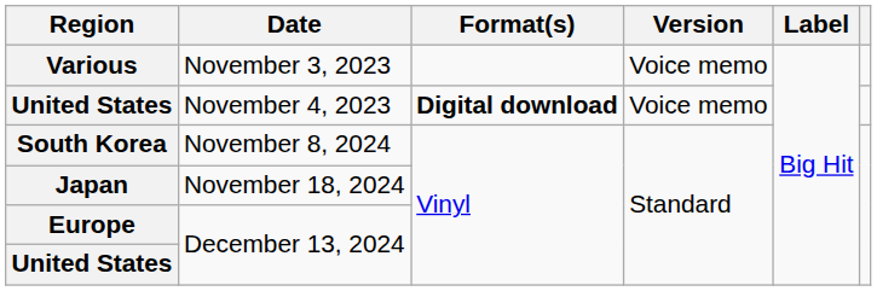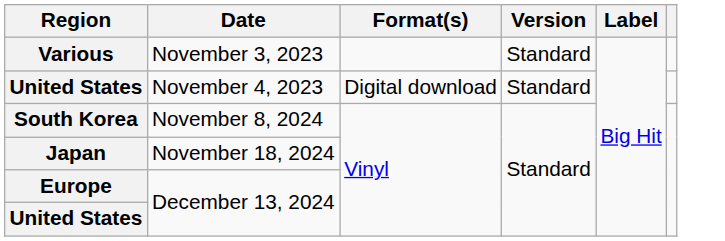 <table class="wikitable plainrowheaders">
 <tr>
 <th scope="col">Region</th>
 <th scope="col">Date</th>
 <th scope="col">Format(s)</th>
 <th scope="col">Version</th>
 <th scope="col">Label</th>
 <th scope="col"></th>
 </tr>
 <tr>
 <th scope="row">Various</th>
 <td>November 3, 2023</td>
 <td></td>
-<td>Voice memo</td>
+<td>Standard</td>
 <td rowspan="6"><a href='#'>Big Hit</a></td>
 <td style="text-align:center"></td>
 </tr>
 <tr>
 <th scope="row">United States</th>
 <td>November 4, 2023</td>
-<td><strong>Digital download</strong></td>
-<td>Voice memo</td>
+<td>Digital download</td>
+<td>Standard</td>
 <td style="text-align:center"></td>
 </tr>
 <tr>
 <th scope="row">South Korea</th>
 <td>November 8, 2024</td>
 <td rowspan="4"><a href='#'>Vinyl</a></td>
 <td rowspan="4">Standard</td>
 <td style="text-align:center" rowspan="4"></td>
 </tr>
 <tr>
 <th scope="row">Japan</th>
 <td>November 18, 2024</td>
 </tr>
 <tr>
 <th scope="row">Europe</th>
 <td rowspan="2">December 13, 2024</td>
 </tr>
 <tr>
 <th scope="row">United States</th>
 </tr>
 </table>
